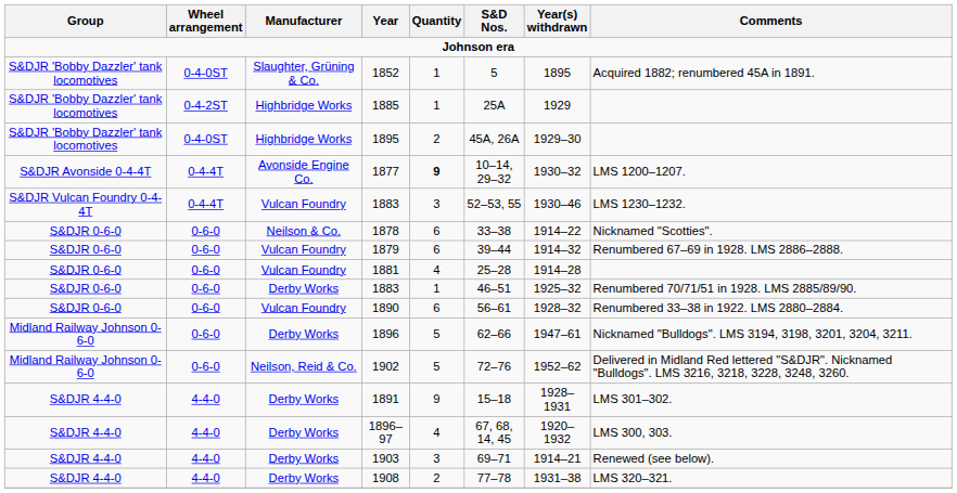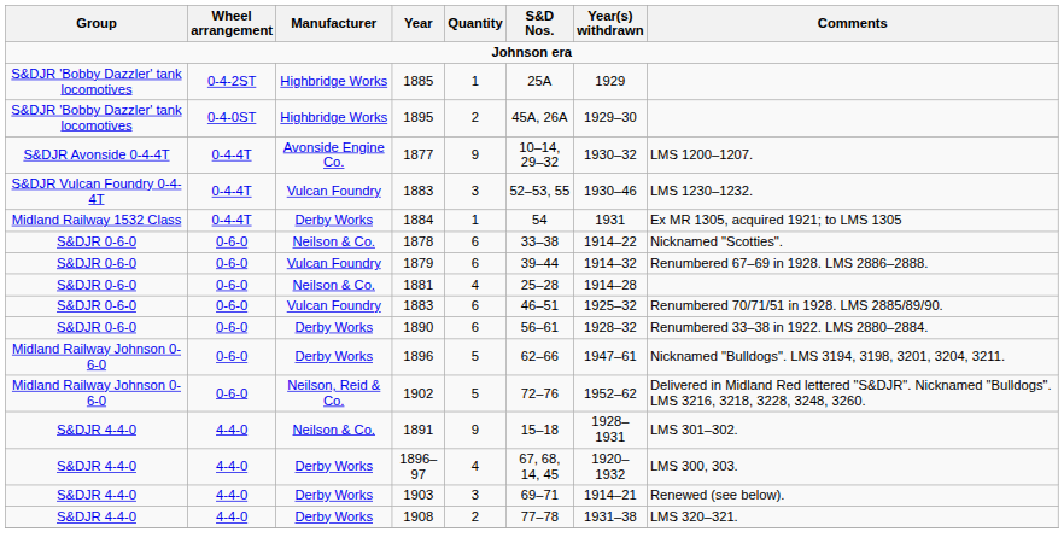 <table class=wikitable style=text-align:center>
 <tr>
 <th>Group</th>
 <th>Wheel<br>arrangement</th>
 <th>Manufacturer</th>
 <th>Year</th>
 <th>Quantity</th>
 <th>S&D Nos.</th>
 <th>Year(s)<br>withdrawn</th>
 <th>Comments</th>
 </tr>
 <tr style=font-weight:bold>
 <td colspan=8>Johnson era</td>
-</tr>
-<tr>
-<td><a href='#'>S&DJR 'Bobby Dazzler' tank locomotives</a></td>
-<td><a href='#'>0-4-0ST</a></td>
-<td><a href='#'>Slaughter, Grüning & Co.</a></td>
-<td>1852</td>
-<td>1</td>
-<td>5</td>
-<td>1895</td>
-<td align=left>Acquired 1882; renumbered 45A in 1891.</td>
 </tr>
 <tr>
 <td><a href='#'>S&DJR 'Bobby Dazzler' tank locomotives</a></td>
 <td><a href='#'>0-4-2ST</a></td>
 <td><a href='#'>Highbridge Works</a></td>
 <td>1885</td>
 <td>1</td>
 <td>25A</td>
 <td>1929</td>
 <td align=left></td>
 </tr>
 <tr>
 <td><a href='#'>S&DJR 'Bobby Dazzler' tank locomotives</a></td>
 <td><a href='#'>0-4-0ST</a></td>
 <td><a href='#'>Highbridge Works</a></td>
 <td>1895</td>
 <td>2</td>
 <td>45A, 26A</td>
 <td>1929–30</td>
 <td align=left></td>
 </tr>
 <tr>
 <td><a href='#'>S&DJR Avonside 0-4-4T</a></td>
 <td><a href='#'>0-4-4T</a></td>
 <td><a href='#'>Avonside Engine Co.</a></td>
 <td>1877</td>
-<td><strong>9</strong></td>
+<td>9</td>
 <td>10–14, 29–32</td>
 <td>1930–32</td>
 <td align=left>LMS 1200–1207.</td>
 </tr>
 <tr>
 <td><a href='#'>S&DJR Vulcan Foundry 0-4-4T</a></td>
 <td><a href='#'>0-4-4T</a></td>
 <td><a href='#'>Vulcan Foundry</a></td>
 <td>1883</td>
 <td>3</td>
 <td>52–53, 55</td>
 <td>1930–46</td>
 <td align=left>LMS 1230–1232.</td>
+</tr>
+<tr>
+<td><a href='#'>Midland Railway 1532 Class</a></td>
+<td><a href='#'>0-4-4T</a></td>
+<td><a href='#'>Derby Works</a></td>
+<td>1884</td>
+<td>1</td>
+<td>54</td>
+<td>1931</td>
+<td align=left>Ex MR 1305, acquired 1921; to LMS 1305</td>
 </tr>
 <tr>
 <td><a href='#'>S&DJR 0-6-0</a></td>
 <td><a href='#'>0-6-0</a></td>
 <td><a href='#'>Neilson & Co.</a></td>
 <td>1878</td>
 <td>6</td>
 <td>33–38</td>
 <td>1914–22</td>
 <td align=left>Nicknamed "Scotties".</td>
 </tr>
 <tr>
 <td><a href='#'>S&DJR 0-6-0</a></td>
 <td><a href='#'>0-6-0</a></td>
 <td><a href='#'>Vulcan Foundry</a></td>
 <td>1879</td>
 <td>6</td>
 <td>39–44</td>
 <td>1914–32</td>
 <td align=left>Renumbered 67–69 in 1928. LMS 2886–2888.</td>
 </tr>
 <tr>
 <td><a href='#'>S&DJR 0-6-0</a></td>
 <td><a href='#'>0-6-0</a></td>
-<td><a href='#'>Vulcan Foundry</a></td>
+<td><a href='#'>Neilson & Co.</a></td>
 <td>1881</td>
 <td>4</td>
 <td>25–28</td>
 <td>1914–28</td>
 <td align=left></td>
 </tr>
 <tr>
 <td><a href='#'>S&DJR 0-6-0</a></td>
 <td><a href='#'>0-6-0</a></td>
-<td><a href='#'>Derby Works</a></td>
+<td><a href='#'>Vulcan Foundry</a></td>
 <td>1883</td>
-<td>1</td>
+<td>6</td>
 <td>46–51</td>
 <td>1925–32</td>
 <td align=left>Renumbered 70/71/51 in 1928. LMS 2885/89/90.</td>
 </tr>
 <tr>
 <td><a href='#'>S&DJR 0-6-0</a></td>
 <td><a href='#'>0-6-0</a></td>
-<td><a href='#'>Vulcan Foundry</a></td>
+<td><a href='#'>Derby Works</a></td>
 <td>1890</td>
 <td>6</td>
 <td>56–61</td>
 <td>1928–32</td>
 <td align=left>Renumbered 33–38 in 1922. LMS 2880–2884.</td>
 </tr>
 <tr>
 <td><a href='#'>Midland Railway Johnson 0-6-0</a></td>
 <td><a href='#'>0-6-0</a></td>
 <td><a href='#'>Derby Works</a></td>
 <td>1896</td>
 <td>5</td>
 <td>62–66</td>
 <td>1947–61</td>
 <td align=left>Nicknamed "Bulldogs". LMS 3194, 3198, 3201, 3204, 3211.</td>
 </tr>
 <tr>
 <td><a href='#'>Midland Railway Johnson 0-6-0</a></td>
 <td><a href='#'>0-6-0</a></td>
 <td><a href='#'>Neilson, Reid & Co.</a></td>
 <td>1902</td>
 <td>5</td>
 <td>72–76</td>
 <td>1952–62</td>
 <td align=left>Delivered in Midland Red lettered "S&DJR". Nicknamed "Bulldogs". LMS 3216, 3218, 3228, 3248, 3260.</td>
 </tr>
 <tr>
 <td><a href='#'>S&DJR 4-4-0</a></td>
 <td><a href='#'>4-4-0</a></td>
-<td><a href='#'>Derby Works</a></td>
+<td><a href='#'>Neilson & Co.</a></td>
 <td>1891</td>
 <td>9</td>
 <td>15–18</td>
 <td>1928–1931</td>
 <td align=left>LMS 301–302.</td>
 </tr>
 <tr>
 <td><a href='#'>S&DJR 4-4-0</a></td>
 <td><a href='#'>4-4-0</a></td>
 <td><a href='#'>Derby Works</a></td>
 <td>1896–97</td>
 <td>4</td>
 <td>67, 68, 14, 45</td>
 <td>1920–1932</td>
 <td align=left>LMS 300, 303.</td>
 </tr>
 <tr>
 <td><a href='#'>S&DJR 4-4-0</a></td>
 <td><a href='#'>4-4-0</a></td>
 <td><a href='#'>Derby Works</a></td>
 <td>1903</td>
 <td>3</td>
 <td>69–71</td>
 <td>1914–21</td>
 <td align=left>Renewed (see below).</td>
 </tr>
 <tr>
 <td><a href='#'>S&DJR 4-4-0</a></td>
 <td><a href='#'>4-4-0</a></td>
 <td><a href='#'>Derby Works</a></td>
 <td>1908</td>
 <td>2</td>
 <td>77–78</td>
 <td>1931–38</td>
 <td align=left>LMS 320–321.</td>
 </tr>
 <tr>
 </tr>
 </table>
